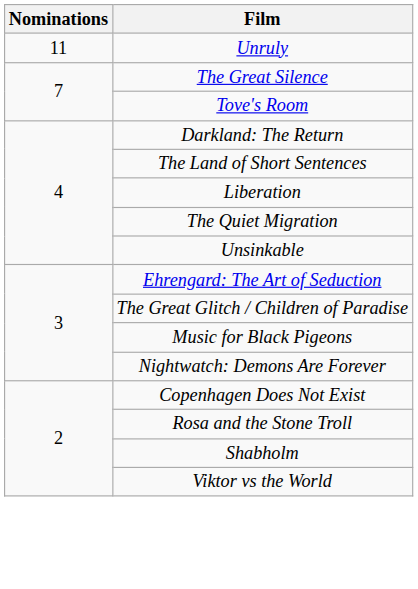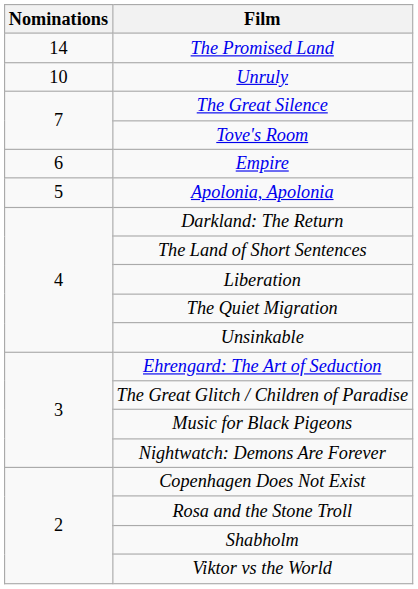 <table class="wikitable plainrowheaders" rowspan=2 style="text-align: center;" border="2" background: #f6e39c;>
 <tr>
 <th scope="col" style="width:55px;">Nominations</th>
 <th scope="col" style="text-align:center;">Film</th>
 </tr>
 <tr>
-<td>11</td>
+<td>14</td>
+<td><em><a href='#'>The Promised Land</a></em></td>
+</tr>
+<tr>
+<td>10</td>
 <td><em><a href='#'>Unruly</a></em></td>
 </tr>
 <tr>
 <td rowspan="2">7</td>
 <td><em><a href='#'>The Great Silence</a></em></td>
 </tr>
 <tr>
 <td><em><a href='#'>Tove's Room</a></em></td>
+</tr>
+<tr>
+<td>6</td>
+<td><em><a href='#'>Empire</a></em></td>
+</tr>
+<tr>
+<td>5</td>
+<td><em><a href='#'>Apolonia, Apolonia</a></em></td>
 </tr>
 <tr>
 <td rowspan="5">4</td>
 <td><em>Darkland: The Return</em></td>
 </tr>
 <tr>
 <td><em>The Land of Short Sentences</em></td>
 </tr>
 <tr>
 <td><em>Liberation</em></td>
 </tr>
 <tr>
 <td><em>The Quiet Migration</em></td>
 </tr>
 <tr>
 <td><em>Unsinkable</em></td>
 </tr>
 <tr>
 <td rowspan="4">3</td>
 <td><em><a href='#'>Ehrengard: The Art of Seduction</a></em></td>
 </tr>
 <tr>
 <td><em>The Great Glitch / Children of Paradise</em></td>
 </tr>
 <tr>
 <td><em>Music for Black Pigeons</em></td>
 </tr>
 <tr>
 <td><em>Nightwatch: Demons Are Forever</em></td>
 </tr>
 <tr>
 <td rowspan="4">2</td>
 <td><em>Copenhagen Does Not Exist</em></td>
 </tr>
 <tr>
 <td><em>Rosa and the Stone Troll</em></td>
 </tr>
 <tr>
 <td><em>Shabholm</em></td>
 </tr>
 <tr>
 <td><em>Viktor vs the World</em></td>
 </tr>
 </table>
